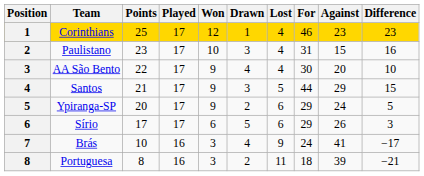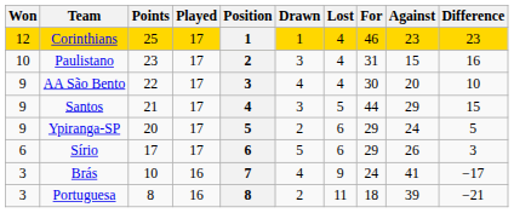 <table class="wikitable" style="text-align:center">
 <tr>
-<th>Position</th>
+<th>Won</th>
 <th>Team</th>
 <th>Points</th>
 <th>Played</th>
-<th>Won</th>
+<th>Position</th>
 <th>Drawn</th>
 <th>Lost</th>
 <th>For</th>
 <th>Against</th>
 <th>Difference</th>
 </tr>
 <tr style="background: gold;">
-<th>1</th>
+<td>12</td>
 <td><a href='#'>Corinthians</a></td>
 <td>25</td>
 <td>17</td>
-<td>12</td>
+<th>1</th>
 <td>1</td>
 <td>4</td>
 <td>46</td>
 <td>23</td>
 <td>23</td>
 </tr>
 <tr>
-<th>2</th>
+<td>10</td>
 <td><a href='#'>Paulistano</a></td>
 <td>23</td>
 <td>17</td>
-<td>10</td>
+<th>2</th>
 <td>3</td>
 <td>4</td>
 <td>31</td>
 <td>15</td>
 <td>16</td>
 </tr>
 <tr>
-<th>3</th>
+<td>9</td>
 <td><a href='#'>AA São Bento</a></td>
 <td>22</td>
 <td>17</td>
-<td>9</td>
+<th>3</th>
 <td>4</td>
 <td>4</td>
 <td>30</td>
 <td>20</td>
 <td>10</td>
 </tr>
 <tr>
-<th>4</th>
+<td>9</td>
 <td><a href='#'>Santos</a></td>
 <td>21</td>
 <td>17</td>
-<td>9</td>
+<th>4</th>
 <td>3</td>
 <td>5</td>
 <td>44</td>
 <td>29</td>
 <td>15</td>
 </tr>
 <tr>
-<th>5</th>
+<td>9</td>
 <td><a href='#'>Ypiranga-SP</a></td>
 <td>20</td>
 <td>17</td>
-<td>9</td>
+<th>5</th>
 <td>2</td>
 <td>6</td>
 <td>29</td>
 <td>24</td>
 <td>5</td>
 </tr>
 <tr>
-<th>6</th>
+<td>6</td>
 <td><a href='#'>Sírio</a></td>
 <td>17</td>
 <td>17</td>
-<td>6</td>
+<th>6</th>
 <td>5</td>
 <td>6</td>
 <td>29</td>
 <td>26</td>
 <td>3</td>
 </tr>
 <tr>
-<th>7</th>
+<td>3</td>
 <td><a href='#'>Brás</a></td>
 <td>10</td>
 <td>16</td>
-<td>3</td>
+<th>7</th>
 <td>4</td>
 <td>9</td>
 <td>24</td>
 <td>41</td>
 <td>−17</td>
 </tr>
 <tr>
-<th>8</th>
+<td>3</td>
 <td><a href='#'>Portuguesa</a></td>
 <td>8</td>
 <td>16</td>
-<td>3</td>
+<th>8</th>
 <td>2</td>
 <td>11</td>
 <td>18</td>
 <td>39</td>
 <td>−21</td>
 </tr>
 </table>
